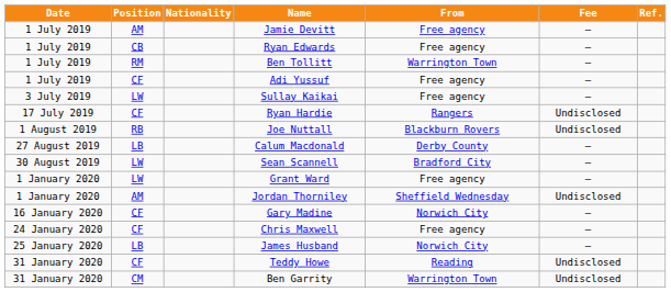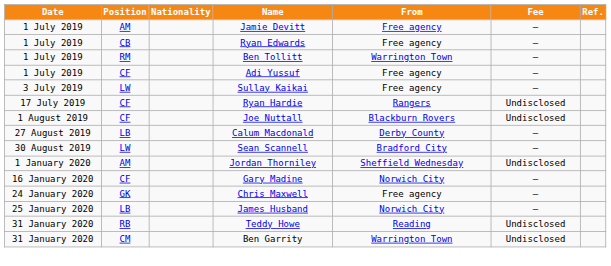 <table class="wikitable"  style="text-align:center; font-size:90%; ">
 <tr>
 <th style="background:#F68712; color:#FFFFFF; width:120px;">Date</th>
 <th style="background:#F68712; color:#FFFFFF; width:50px;">Position</th>
 <th style="background:#F68712; color:#FFFFFF; width:50px;">Nationality</th>
 <th style="background:#F68712; color:#FFFFFF; width:150px;">Name</th>
 <th style="background:#F68712; color:#FFFFFF; width:200px;">From</th>
 <th style="background:#F68712; color:#FFFFFF; width:110px;">Fee</th>
 <th style="background:#F68712; color:#FFFFFF; width:25px;">Ref.</th>
 </tr>
 <tr>
 <td>1 July 2019</td>
 <td><a href='#'>AM</a></td>
 <td></td>
 <td><a href='#'>Jamie Devitt</a></td>
 <td><a href='#'>Free agency</a></td>
 <td>—</td>
 <td></td>
 </tr>
 <tr>
 <td>1 July 2019</td>
 <td><a href='#'>CB</a></td>
 <td></td>
 <td><a href='#'>Ryan Edwards</a></td>
 <td>Free agency</td>
 <td>—</td>
 <td></td>
 </tr>
 <tr>
 <td>1 July 2019</td>
 <td><a href='#'>RM</a></td>
 <td></td>
 <td><a href='#'>Ben Tollitt</a></td>
 <td><a href='#'>Warrington Town</a></td>
 <td>—</td>
 <td></td>
 </tr>
 <tr>
 <td>1 July 2019</td>
 <td><a href='#'>CF</a></td>
 <td></td>
 <td><a href='#'>Adi Yussuf</a></td>
 <td>Free agency</td>
 <td>—</td>
 <td></td>
 </tr>
 <tr>
 <td>3 July 2019</td>
 <td><a href='#'>LW</a></td>
 <td></td>
 <td><a href='#'>Sullay Kaikai</a></td>
 <td>Free agency</td>
 <td>—</td>
 <td></td>
 </tr>
 <tr>
 <td>17 July 2019</td>
 <td><a href='#'>CF</a></td>
 <td></td>
 <td><a href='#'>Ryan Hardie</a></td>
 <td><a href='#'>Rangers</a></td>
 <td>Undisclosed</td>
 <td></td>
 </tr>
 <tr>
 <td>1 August 2019</td>
-<td><a href='#'>RB</a></td>
+<td><a href='#'>CF</a></td>
 <td></td>
 <td><a href='#'>Joe Nuttall</a></td>
 <td><a href='#'>Blackburn Rovers</a></td>
 <td>Undisclosed</td>
 <td></td>
 </tr>
 <tr>
 <td>27 August 2019</td>
 <td><a href='#'>LB</a></td>
 <td></td>
 <td><a href='#'>Calum Macdonald</a></td>
 <td><a href='#'>Derby County</a></td>
 <td>—</td>
 <td></td>
 </tr>
 <tr>
 <td>30 August 2019</td>
 <td><a href='#'>LW</a></td>
 <td></td>
 <td><a href='#'>Sean Scannell</a></td>
 <td><a href='#'>Bradford City</a></td>
 <td>—</td>
 <td></td>
 </tr>
 <tr>
 <td>1 January 2020</td>
-<td><a href='#'>LW</a></td>
-<td></td>
-<td><a href='#'>Grant Ward</a></td>
-<td>Free agency</td>
-<td>—</td>
-<td></td>
-</tr>
-<tr>
-<td>1 January 2020</td>
 <td><a href='#'>AM</a></td>
 <td></td>
 <td><a href='#'>Jordan Thorniley</a></td>
 <td><a href='#'>Sheffield Wednesday</a></td>
 <td>Undisclosed</td>
 <td></td>
 </tr>
 <tr>
 <td>16 January 2020</td>
 <td><a href='#'>CF</a></td>
 <td></td>
 <td><a href='#'>Gary Madine</a></td>
 <td><a href='#'>Norwich City</a></td>
 <td>—</td>
 <td></td>
 </tr>
 <tr>
 <td>24 January 2020</td>
-<td><a href='#'>CF</a></td>
+<td><a href='#'>GK</a></td>
 <td></td>
 <td><a href='#'>Chris Maxwell</a></td>
 <td>Free agency</td>
 <td>—</td>
 <td></td>
 </tr>
 <tr>
 <td>25 January 2020</td>
 <td><a href='#'>LB</a></td>
 <td></td>
 <td><a href='#'>James Husband</a></td>
 <td><a href='#'>Norwich City</a></td>
 <td>—</td>
 <td></td>
 </tr>
 <tr>
 <td>31 January 2020</td>
-<td><a href='#'>CF</a></td>
+<td><a href='#'>RB</a></td>
 <td></td>
 <td><a href='#'>Teddy Howe</a></td>
 <td><a href='#'>Reading</a></td>
 <td>Undisclosed</td>
 <td></td>
 </tr>
 <tr>
 <td>31 January 2020</td>
 <td><a href='#'>CM</a></td>
 <td></td>
 <td>Ben Garrity</td>
 <td><a href='#'>Warrington Town</a></td>
 <td>Undisclosed</td>
 <td></td>
 </tr>
 </table>
